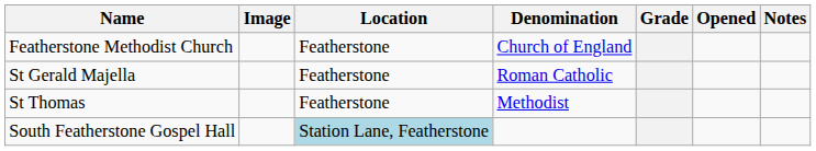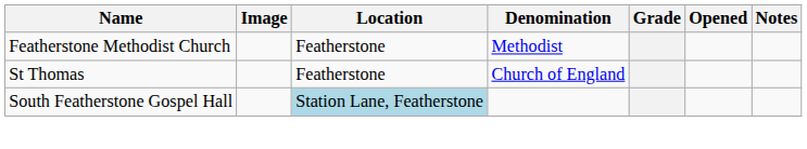 <table class="wikitable sortable">
 <tr>
 <th>Name</th>
 <th class="unsortable">Image</th>
 <th>Location</th>
 <th>Denomination</th>
 <th>Grade</th>
 <th>Opened</th>
 <th class="unsortable">Notes</th>
 </tr>
 <tr>
 <td>Featherstone Methodist Church</td>
 <td></td>
 <td>Featherstone</td>
-<td><a href='#'>Church of England</a></td>
-<th></th>
-<td></td>
-<td></td>
-</tr>
-<tr>
-<td>St Gerald Majella</td>
-<td></td>
-<td>Featherstone</td>
-<td><a href='#'>Roman Catholic</a></td>
+<td><a href='#'>Methodist</a></td>
 <th></th>
 <td></td>
 <td></td>
 </tr>
 <tr>
 <td>St Thomas</td>
 <td></td>
 <td>Featherstone</td>
-<td><a href='#'>Methodist</a></td>
+<td><a href='#'>Church of England</a></td>
 <th></th>
 <td></td>
 <td></td>
 </tr>
 <tr>
 <td>South Featherstone Gospel Hall</td>
 <td></td>
 <td style="background: lightblue;">Station Lane, Featherstone</td>
 <td></td>
 <th></th>
 <td></td>
 <td></td>
 </tr>
 </table>
